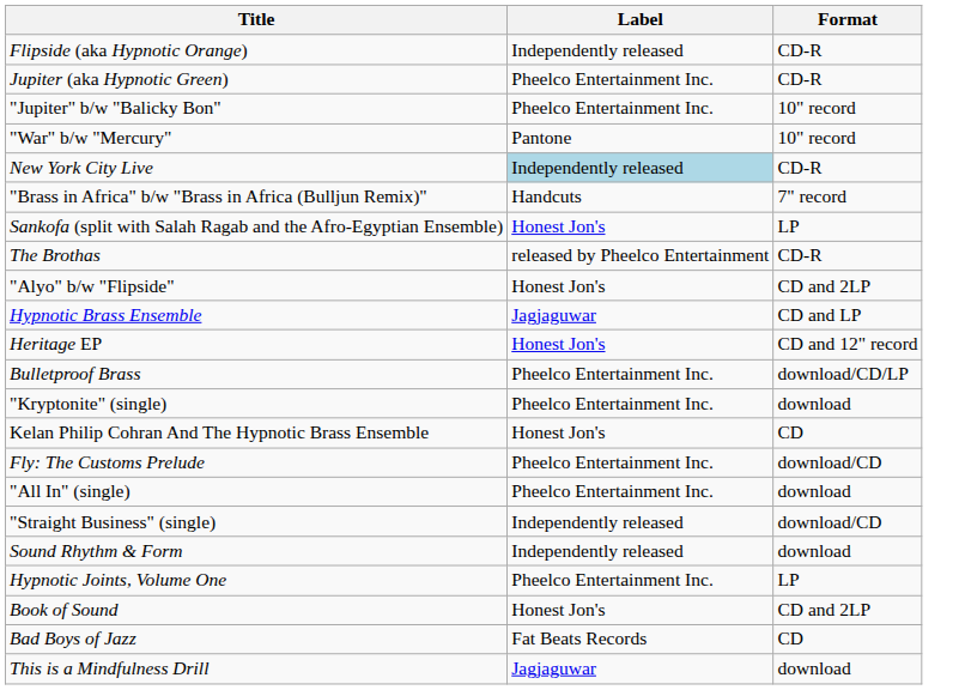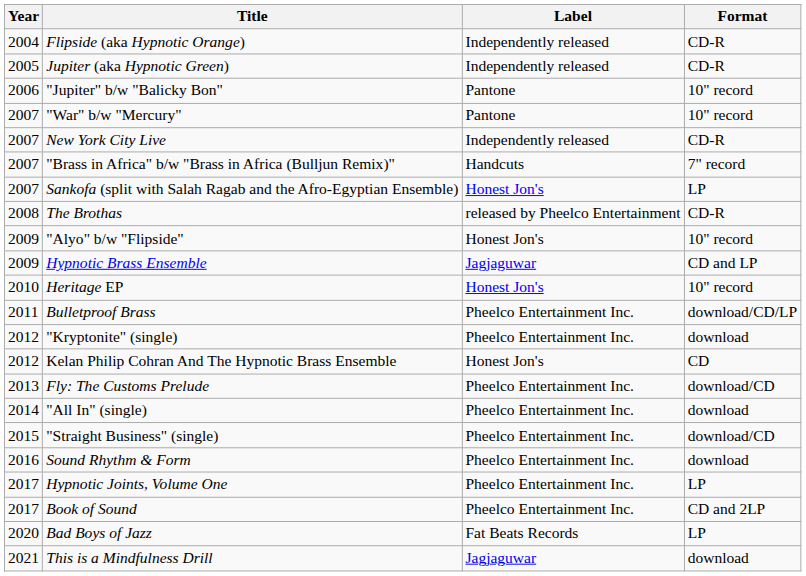 <table class="wikitable">
 <tr>
+<th>Year</th>
 <th>Title</th>
 <th>Label</th>
 <th>Format</th>
 </tr>
 <tr>
+<td>2004</td>
 <td><em>Flipside</em> (aka <em>Hypnotic Orange</em>)</td>
 <td>Independently released</td>
 <td>CD-R</td>
 </tr>
 <tr>
+<td>2005</td>
 <td><em>Jupiter</em> (aka <em>Hypnotic Green</em>)</td>
-<td>Pheelco Entertainment Inc.</td>
+<td>Independently released</td>
 <td>CD-R</td>
 </tr>
 <tr>
+<td>2006</td>
 <td>"Jupiter" b/w "Balicky Bon"</td>
-<td>Pheelco Entertainment Inc.</td>
+<td>Pantone</td>
 <td>10" record</td>
 </tr>
 <tr>
+<td>2007</td>
 <td>"War" b/w "Mercury"</td>
 <td>Pantone</td>
 <td>10" record</td>
 </tr>
 <tr>
+<td>2007</td>
 <td><em>New York City Live</em></td>
-<td style="background: lightblue;">Independently released</td>
+<td>Independently released</td>
 <td>CD-R</td>
 </tr>
 <tr>
+<td>2007</td>
 <td>"Brass in Africa" b/w "Brass in Africa (Bulljun Remix)"</td>
 <td>Handcuts</td>
 <td>7" record</td>
 </tr>
 <tr>
+<td>2007</td>
 <td><em>Sankofa</em> (split with Salah Ragab and the Afro-Egyptian Ensemble)</td>
 <td><a href='#'>Honest Jon's</a></td>
 <td>LP</td>
 </tr>
 <tr>
+<td>2008</td>
 <td><em>The Brothas</em></td>
 <td>released by Pheelco Entertainment</td>
 <td>CD-R</td>
 </tr>
 <tr>
+<td>2009</td>
 <td>"Alyo" b/w "Flipside"</td>
 <td>Honest Jon's</td>
-<td>CD and 2LP</td>
+<td>10" record</td>
 </tr>
 <tr>
+<td>2009</td>
 <td><em><a href='#'>Hypnotic Brass Ensemble</a></em></td>
 <td><a href='#'>Jagjaguwar</a></td>
 <td>CD and LP</td>
 </tr>
 <tr>
+<td>2010</td>
 <td><em>Heritage</em> EP</td>
 <td><a href='#'>Honest Jon's</a></td>
-<td>CD and 12" record</td>
+<td>10" record</td>
 </tr>
 <tr>
+<td>2011</td>
 <td><em>Bulletproof Brass</em></td>
 <td>Pheelco Entertainment Inc.</td>
 <td>download/CD/LP</td>
 </tr>
 <tr>
+<td>2012</td>
 <td>"Kryptonite" (single)</td>
 <td>Pheelco Entertainment Inc.</td>
 <td>download</td>
 </tr>
 <tr>
+<td>2012</td>
 <td>Kelan Philip Cohran And The Hypnotic Brass Ensemble</td>
 <td>Honest Jon's</td>
 <td>CD</td>
 </tr>
 <tr>
+<td>2013</td>
 <td><em>Fly: The Customs Prelude</em></td>
 <td>Pheelco Entertainment Inc.</td>
 <td>download/CD</td>
 </tr>
 <tr>
+<td>2014</td>
 <td>"All In" (single)</td>
 <td>Pheelco Entertainment Inc.</td>
 <td>download</td>
 </tr>
 <tr>
+<td>2015</td>
 <td>"Straight Business" (single)</td>
-<td>Independently released</td>
+<td>Pheelco Entertainment Inc.</td>
 <td>download/CD</td>
 </tr>
 <tr>
+<td>2016</td>
 <td><em>Sound Rhythm & Form</em></td>
-<td>Independently released</td>
+<td>Pheelco Entertainment Inc.</td>
 <td>download</td>
 </tr>
 <tr>
+<td>2017</td>
 <td><em>Hypnotic Joints, Volume One</em></td>
 <td>Pheelco Entertainment Inc.</td>
 <td>LP</td>
 </tr>
 <tr>
+<td>2017</td>
 <td><em>Book of Sound</em></td>
-<td>Honest Jon's</td>
+<td>Pheelco Entertainment Inc.</td>
 <td>CD and 2LP</td>
 </tr>
 <tr>
+<td>2020</td>
 <td><em>Bad Boys of Jazz</em></td>
 <td>Fat Beats Records</td>
-<td>CD</td>
+<td>LP</td>
 </tr>
 <tr>
+<td>2021</td>
 <td><em>This is a Mindfulness Drill</em></td>
 <td><a href='#'>Jagjaguwar</a></td>
 <td>download</td>
 </tr>
 </table>
